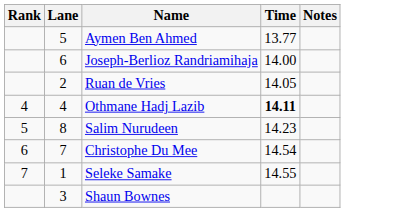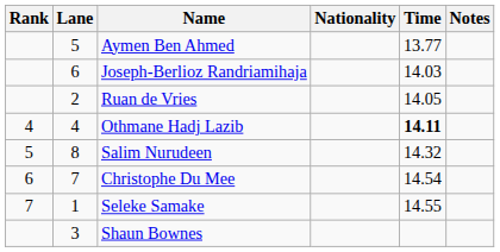 <table class="wikitable sortable" style="text-align:center">
 <tr>
 <th>Rank</th>
 <th>Lane</th>
 <th>Name</th>
+<th>Nationality</th>
 <th>Time</th>
 <th>Notes</th>
 </tr>
 <tr>
 <td></td>
 <td>5</td>
 <td align=left><a href='#'>Aymen Ben Ahmed</a></td>
+<td align=left></td>
 <td>13.77</td>
 <td></td>
 </tr>
 <tr>
 <td></td>
 <td>6</td>
 <td align=left><a href='#'>Joseph-Berlioz Randriamihaja</a></td>
-<td>14.00</td>
+<td align=left></td>
+<td>14.03</td>
 <td></td>
 </tr>
 <tr>
 <td></td>
 <td>2</td>
 <td align=left><a href='#'>Ruan de Vries</a></td>
+<td align=left></td>
 <td>14.05</td>
 <td></td>
 </tr>
 <tr>
 <td>4</td>
 <td>4</td>
 <td align=left><a href='#'>Othmane Hadj Lazib</a></td>
+<td align=left></td>
 <td><strong>14.11</strong></td>
 <td></td>
 </tr>
 <tr>
 <td>5</td>
 <td>8</td>
 <td align=left><a href='#'>Salim Nurudeen</a></td>
-<td>14.23</td>
+<td align=left></td>
+<td>14.32</td>
 <td></td>
 </tr>
 <tr>
 <td>6</td>
 <td>7</td>
 <td align=left><a href='#'>Christophe Du Mee</a></td>
+<td align=left></td>
 <td>14.54</td>
 <td></td>
 </tr>
 <tr>
 <td>7</td>
 <td>1</td>
 <td align=left><a href='#'>Seleke Samake</a></td>
+<td align=left></td>
 <td>14.55</td>
 <td></td>
 </tr>
 <tr>
 <td></td>
 <td>3</td>
 <td align=left><a href='#'>Shaun Bownes</a></td>
+<td align=left></td>
 <td></td>
 <td></td>
 </tr>
 </table>
